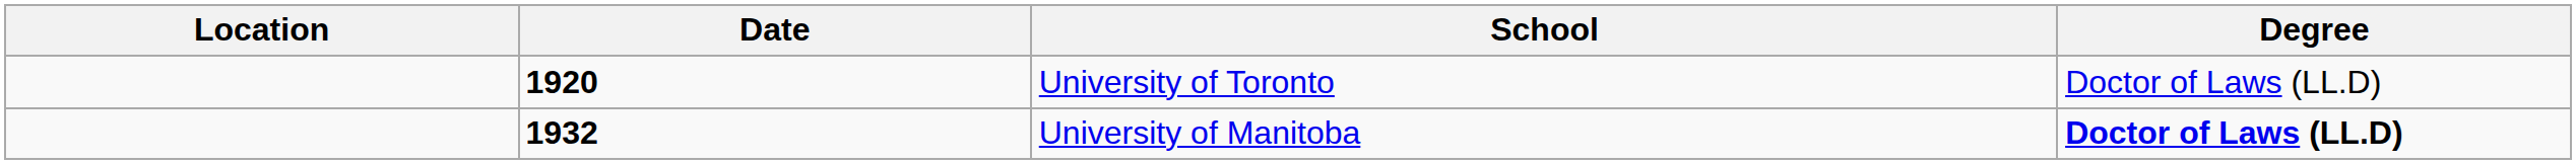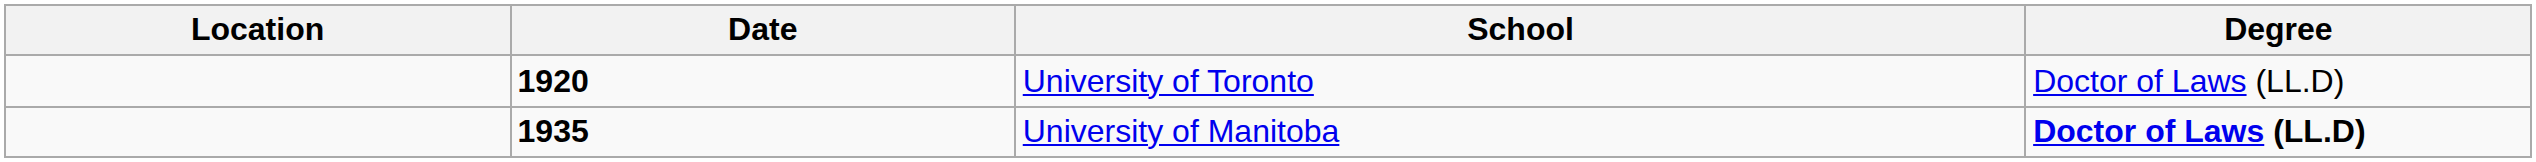 <table class="wikitable" style="width:100%;">
 <tr>
 <th style="width:20%;">Location</th>
 <th style="width:20%;">Date</th>
 <th style="width:40%;">School</th>
 <th style="width:20%;">Degree</th>
 </tr>
 <tr>
 <td></td>
 <td><strong>1920</strong></td>
 <td><a href='#'>University of Toronto</a></td>
 <td><a href='#'>Doctor of Laws</a> (LL.D) </td>
 </tr>
 <tr>
 <td></td>
-<td><strong>1932</strong></td>
+<td><strong>1935</strong></td>
 <td><a href='#'>University of Manitoba</a></td>
 <td><strong><a href='#'>Doctor of Laws</a> (LL.D)  </strong></td>
 </tr>
 <tr>
 </tr>
 </table>
